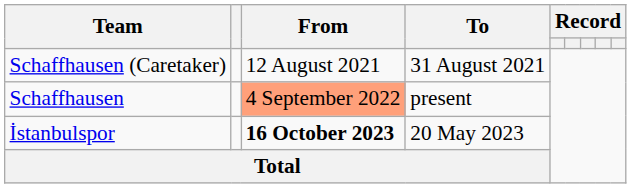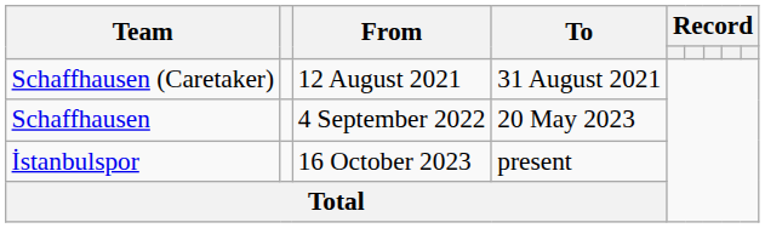 <table class="wikitable" style="text-align: center">
 <tr>
 <th rowspan="2">Team</th>
 <th rowspan=2></th>
 <th rowspan="2">From</th>
 <th rowspan="2">To</th>
 <th colspan="8">Record</th>
 </tr>
 <tr>
 <th></th>
 <th></th>
 <th></th>
 <th></th>
 <th></th>
 </tr>
 <tr>
 <td align="left"><a href='#'>Schaffhausen</a> (Caretaker)</td>
 <td></td>
 <td align="left">12 August 2021</td>
 <td align="left">31 August 2021<br></td>
 </tr>
 <tr>
 <td align="left"><a href='#'>Schaffhausen</a></td>
 <td></td>
-<td align="left" style="background: lightsalmon;">4 September 2022</td>
-<td align="left">present<br></td>
+<td align="left">4 September 2022</td>
+<td align="left">20 May 2023<br></td>
 </tr>
 <tr>
 <td align="left"><a href='#'>İstanbulspor</a></td>
 <td></td>
-<td align="left"><strong>16 October 2023</strong></td>
-<td align="left">20 May 2023<br></td>
+<td align="left">16 October 2023</td>
+<td align="left">present<br></td>
 </tr>
 <tr>
 <th colspan=4>Total<br></th>
 </tr>
 </table>
